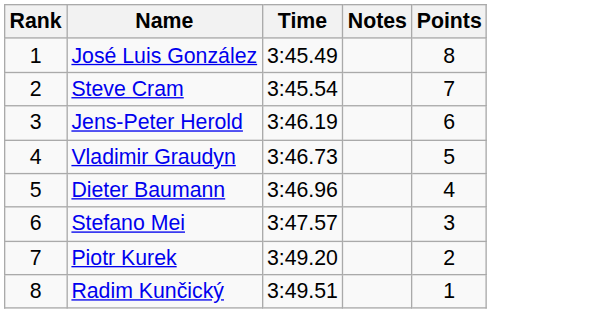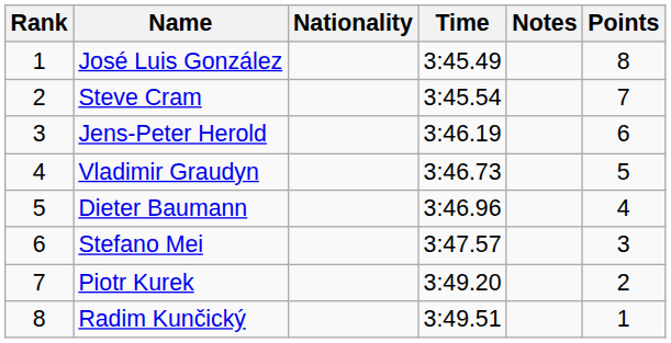 <table class="wikitable sortable" style="text-align:center">
 <tr>
 <th>Rank</th>
 <th>Name</th>
+<th>Nationality</th>
 <th>Time</th>
 <th>Notes</th>
 <th>Points</th>
 </tr>
 <tr>
 <td>1</td>
 <td align=left><a href='#'>José Luis González</a></td>
+<td align=left></td>
 <td>3:45.49</td>
 <td></td>
 <td>8</td>
 </tr>
 <tr>
 <td>2</td>
 <td align=left><a href='#'>Steve Cram</a></td>
+<td align=left></td>
 <td>3:45.54</td>
 <td></td>
 <td>7</td>
 </tr>
 <tr>
 <td>3</td>
 <td align=left><a href='#'>Jens-Peter Herold</a></td>
+<td align=left></td>
 <td>3:46.19</td>
 <td></td>
 <td>6</td>
 </tr>
 <tr>
 <td>4</td>
 <td align=left><a href='#'>Vladimir Graudyn</a></td>
+<td align=left></td>
 <td>3:46.73</td>
 <td></td>
 <td>5</td>
 </tr>
 <tr>
 <td>5</td>
 <td align=left><a href='#'>Dieter Baumann</a></td>
+<td align=left></td>
 <td>3:46.96</td>
 <td></td>
 <td>4</td>
 </tr>
 <tr>
 <td>6</td>
 <td align=left><a href='#'>Stefano Mei</a></td>
+<td align=left></td>
 <td>3:47.57</td>
 <td></td>
 <td>3</td>
 </tr>
 <tr>
 <td>7</td>
 <td align=left><a href='#'>Piotr Kurek</a></td>
+<td align=left></td>
 <td>3:49.20</td>
 <td></td>
 <td>2</td>
 </tr>
 <tr>
 <td>8</td>
 <td align=left><a href='#'>Radim Kunčický</a></td>
+<td align=left></td>
 <td>3:49.51</td>
 <td></td>
 <td>1</td>
 </tr>
 </table>
